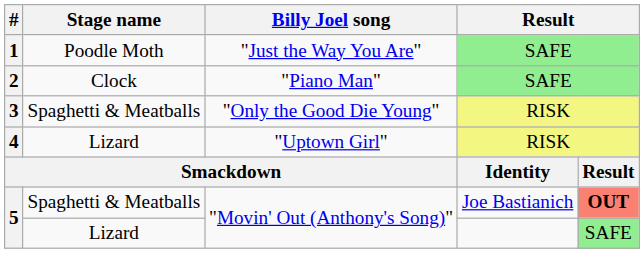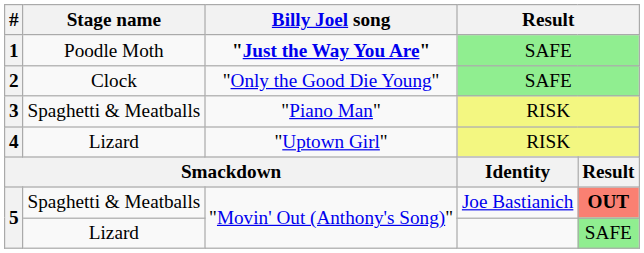 <table class="wikitable plainrowheaders" style="text-align:center;">
 <tr>
 <th>#</th>
 <th>Stage name</th>
 <th><a href='#'>Billy Joel</a> song</th>
 <th colspan=2>Result</th>
 </tr>
 <tr>
 <th>1</th>
 <td>Poodle Moth</td>
-<td>"<a href='#'>Just the Way You Are</a>"</td>
+<td><strong>"<a href='#'>Just the Way You Are</a>"</strong></td>
 <td colspan=2 bgcolor=lightgreen>SAFE</td>
 </tr>
 <tr>
 <th>2</th>
 <td>Clock</td>
-<td>"<a href='#'>Piano Man</a>"</td>
+<td>"<a href='#'>Only the Good Die Young</a>"</td>
 <td colspan=2 bgcolor=lightgreen>SAFE</td>
 </tr>
 <tr>
 <th>3</th>
 <td>Spaghetti & Meatballs</td>
-<td>"<a href='#'>Only the Good Die Young</a>"</td>
+<td>"<a href='#'>Piano Man</a>"</td>
 <td colspan=2 bgcolor="#F3F781">RISK</td>
 </tr>
 <tr>
 <th>4</th>
 <td>Lizard</td>
 <td>"<a href='#'>Uptown Girl</a>"</td>
 <td colspan=2 bgcolor="#F3F781">RISK</td>
 </tr>
 <tr>
 <th colspan=3>Smackdown</th>
 <th>Identity</th>
 <th>Result</th>
 </tr>
 <tr>
 <th rowspan=2>5</th>
 <td>Spaghetti & Meatballs</td>
 <td rowspan=2>"<a href='#'>Movin' Out (Anthony's Song)</a>"</td>
 <td><a href='#'>Joe Bastianich</a></td>
 <td bgcolor=salmon><strong>OUT</strong></td>
 </tr>
 <tr>
 <td>Lizard</td>
 <td></td>
 <td bgcolor=lightgreen>SAFE</td>
 </tr>
 </table>
